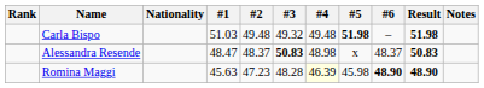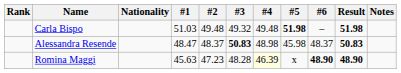 <table class="wikitable sortable" style="text-align:center">
 <tr>
 <th>Rank</th>
 <th>Name</th>
 <th>Nationality</th>
 <th>#1</th>
 <th>#2</th>
 <th>#3</th>
 <th>#4</th>
 <th>#5</th>
 <th>#6</th>
 <th>Result</th>
 <th>Notes</th>
 </tr>
 <tr>
 <td></td>
 <td align=left><a href='#'>Carla Bispo</a></td>
 <td align=left></td>
 <td>51.03</td>
 <td>49.48</td>
 <td>49.32</td>
 <td>49.48</td>
 <td><strong>51.98</strong></td>
 <td>–</td>
 <td><strong>51.98</strong></td>
 <td></td>
 </tr>
 <tr>
 <td></td>
 <td align=left><a href='#'>Alessandra Resende</a></td>
 <td align=left></td>
 <td>48.47</td>
 <td>48.37</td>
 <td><strong>50.83</strong></td>
 <td>48.98</td>
-<td>x</td>
+<td>45.98</td>
 <td>48.37</td>
 <td><strong>50.83</strong></td>
 <td></td>
 </tr>
 <tr>
 <td></td>
 <td align=left><a href='#'>Romina Maggi</a></td>
 <td align=left></td>
 <td>45.63</td>
 <td>47.23</td>
 <td>48.28</td>
 <td style="background: lightyellow;">46.39</td>
-<td>45.98</td>
+<td>x</td>
 <td><strong>48.90</strong></td>
 <td><strong>48.90</strong></td>
 <td></td>
 </tr>
 </table>
